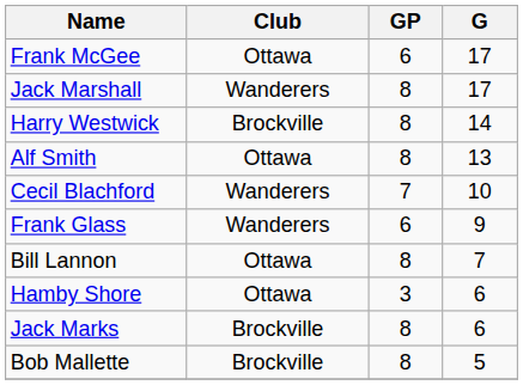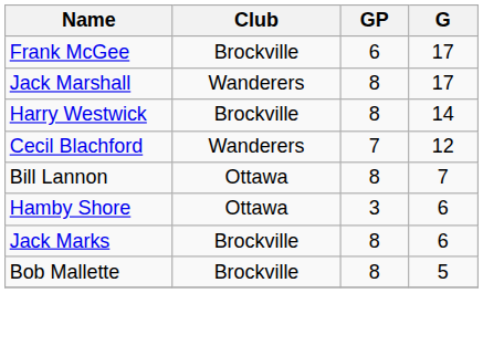 <table class="wikitable" style="text-align:center;">
 <tr>
 <th style="width:8em">Name</th>
 <th style="width:8em">Club</th>
 <th style="width:3em">GP</th>
 <th style="width:3em">G</th>
 </tr>
 <tr>
 <td align="left"><a href='#'>Frank McGee</a></td>
-<td>Ottawa</td>
+<td>Brockville</td>
 <td>6</td>
 <td>17</td>
 </tr>
 <tr>
 <td align="left"><a href='#'>Jack Marshall</a></td>
 <td>Wanderers</td>
 <td>8</td>
 <td>17</td>
 </tr>
 <tr>
 <td align="left"><a href='#'>Harry Westwick</a></td>
 <td>Brockville</td>
 <td>8</td>
 <td>14</td>
 </tr>
 <tr>
-<td align="left"><a href='#'>Alf Smith</a></td>
-<td>Ottawa</td>
-<td>8</td>
-<td>13</td>
-</tr>
-<tr>
 <td align="left"><a href='#'>Cecil Blachford</a></td>
 <td>Wanderers</td>
 <td>7</td>
-<td>10</td>
-</tr>
-<tr>
-<td align="left"><a href='#'>Frank Glass</a></td>
-<td>Wanderers</td>
-<td>6</td>
-<td>9</td>
+<td>12</td>
 </tr>
 <tr>
 <td align="left">Bill Lannon</td>
 <td>Ottawa</td>
 <td>8</td>
 <td>7</td>
 </tr>
 <tr>
 <td align="left"><a href='#'>Hamby Shore</a></td>
 <td>Ottawa</td>
 <td>3</td>
 <td>6</td>
 </tr>
 <tr>
 <td align="left"><a href='#'>Jack Marks</a></td>
 <td>Brockville</td>
 <td>8</td>
 <td>6</td>
 </tr>
 <tr>
 <td align="left">Bob Mallette</td>
 <td>Brockville</td>
 <td>8</td>
 <td>5</td>
 </tr>
 <tr>
 </tr>
 </table>
